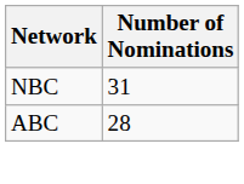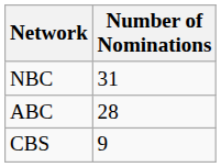 <table class="wikitable">
 <tr>
 <th>Network</th>
 <th>Number of<br>Nominations</th>
 </tr>
 <tr>
 <td>NBC</td>
 <td>31</td>
 </tr>
 <tr>
 <td>ABC</td>
 <td>28</td>
 </tr>
+<tr>
+<td>CBS</td>
+<td>9</td>
+</tr>
 </table>
